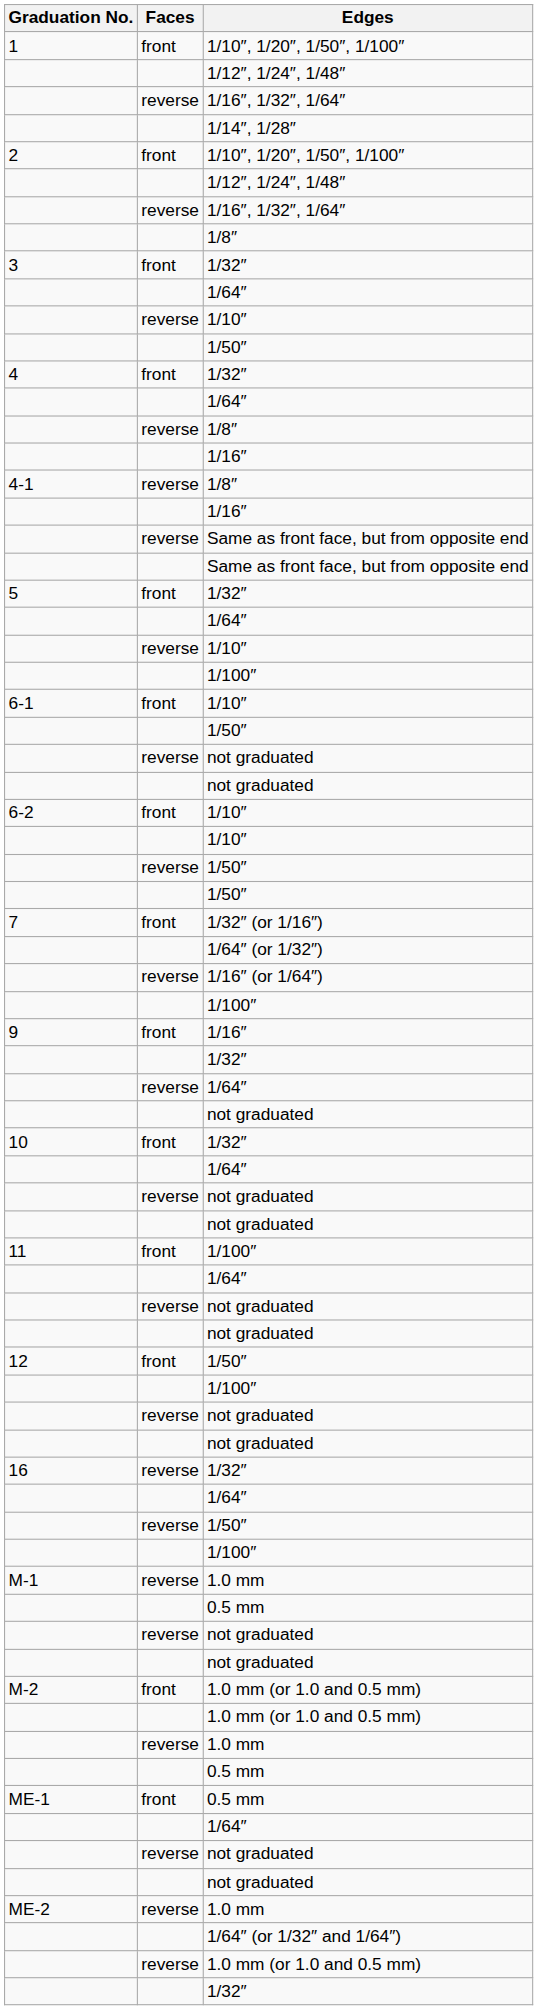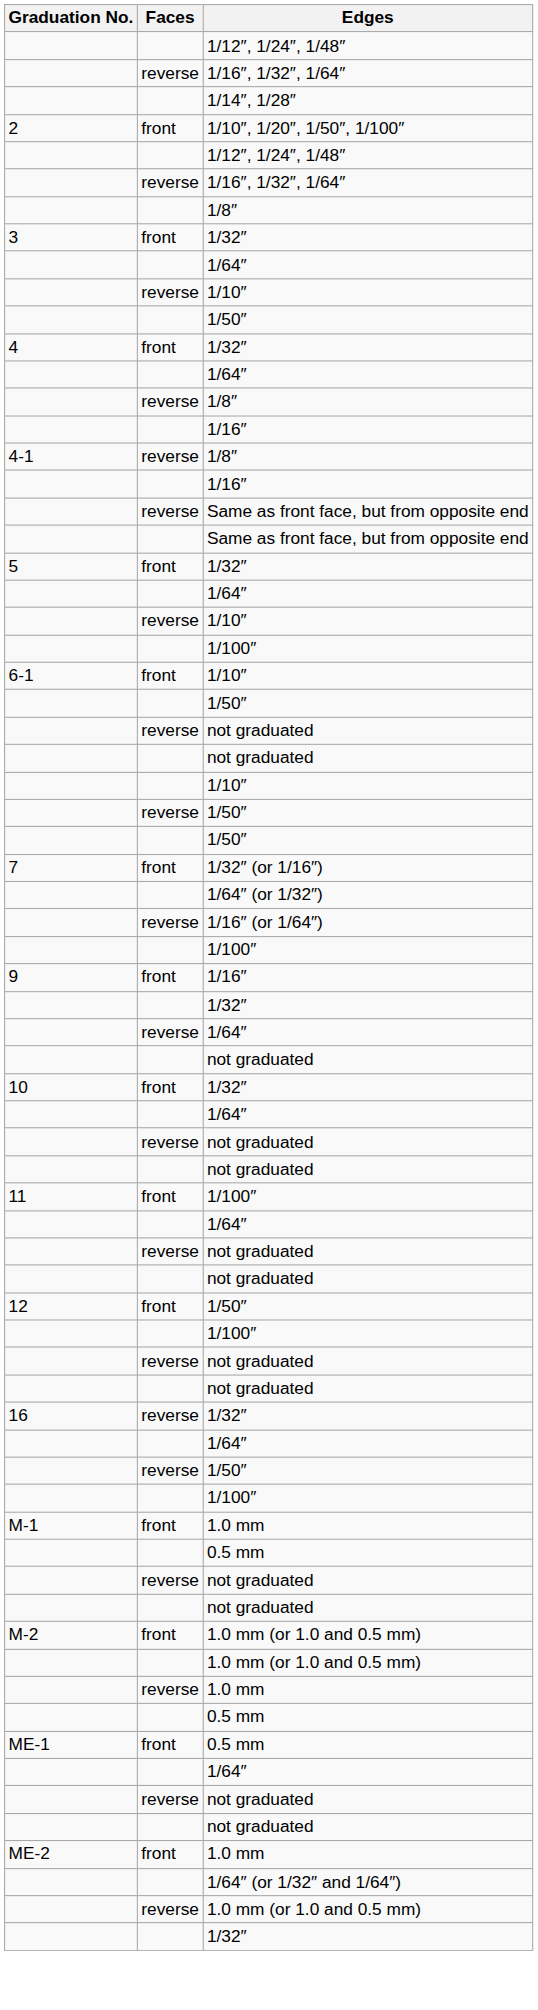 <table class="wikitable">
 <tr>
 <th>Graduation No.</th>
 <th>Faces</th>
 <th>Edges</th>
-</tr>
-<tr>
-<td>1</td>
-<td>front</td>
-<td>1/10″, 1/20″, 1/50″, 1/100″</td>
 </tr>
 <tr>
 <td></td>
 <td></td>
 <td>1/12″, 1/24″, 1/48″</td>
 </tr>
 <tr>
 <td></td>
 <td>reverse</td>
 <td>1/16″, 1/32″, 1/64″</td>
 </tr>
 <tr>
 <td></td>
 <td></td>
 <td>1/14″, 1/28″</td>
 </tr>
 <tr>
 <td>2</td>
 <td>front</td>
 <td>1/10″, 1/20″, 1/50″, 1/100″</td>
 </tr>
 <tr>
 <td></td>
 <td></td>
 <td>1/12″, 1/24″, 1/48″</td>
 </tr>
 <tr>
 <td></td>
 <td>reverse</td>
 <td>1/16″, 1/32″, 1/64″</td>
 </tr>
 <tr>
 <td></td>
 <td></td>
 <td>1/8″</td>
 </tr>
 <tr>
 <td>3</td>
 <td>front</td>
 <td>1/32″</td>
 </tr>
 <tr>
 <td></td>
 <td></td>
 <td>1/64″</td>
 </tr>
 <tr>
 <td></td>
 <td>reverse</td>
 <td>1/10″</td>
 </tr>
 <tr>
 <td></td>
 <td></td>
 <td>1/50″</td>
 </tr>
 <tr>
 <td>4</td>
 <td>front</td>
 <td>1/32″</td>
 </tr>
 <tr>
 <td></td>
 <td></td>
 <td>1/64″</td>
 </tr>
 <tr>
 <td></td>
 <td>reverse</td>
 <td>1/8″</td>
 </tr>
 <tr>
 <td></td>
 <td></td>
 <td>1/16″</td>
 </tr>
 <tr>
 <td>4-1</td>
 <td>reverse</td>
 <td>1/8″</td>
 </tr>
 <tr>
 <td></td>
 <td></td>
 <td>1/16″</td>
 </tr>
 <tr>
 <td></td>
 <td>reverse</td>
 <td>Same as front face, but from opposite end</td>
 </tr>
 <tr>
 <td></td>
 <td></td>
 <td>Same as front face, but from opposite end</td>
 </tr>
 <tr>
 <td>5</td>
 <td>front</td>
 <td>1/32″</td>
 </tr>
 <tr>
 <td></td>
 <td></td>
 <td>1/64″</td>
 </tr>
 <tr>
 <td></td>
 <td>reverse</td>
 <td>1/10″</td>
 </tr>
 <tr>
 <td></td>
 <td></td>
 <td>1/100″</td>
 </tr>
 <tr>
 <td>6-1</td>
 <td>front</td>
 <td>1/10″</td>
 </tr>
 <tr>
 <td></td>
 <td></td>
 <td>1/50″</td>
 </tr>
 <tr>
 <td></td>
 <td>reverse</td>
 <td>not graduated</td>
 </tr>
 <tr>
 <td></td>
 <td></td>
 <td>not graduated</td>
-</tr>
-<tr>
-<td>6-2</td>
-<td>front</td>
-<td>1/10″</td>
 </tr>
 <tr>
 <td></td>
 <td></td>
 <td>1/10″</td>
 </tr>
 <tr>
 <td></td>
 <td>reverse</td>
 <td>1/50″</td>
 </tr>
 <tr>
 <td></td>
 <td></td>
 <td>1/50″</td>
 </tr>
 <tr>
 <td>7</td>
 <td>front</td>
 <td>1/32″ (or 1/16″)</td>
 </tr>
 <tr>
 <td></td>
 <td></td>
 <td>1/64″ (or 1/32″)</td>
 </tr>
 <tr>
 <td></td>
 <td>reverse</td>
 <td>1/16″ (or 1/64″)</td>
 </tr>
 <tr>
 <td></td>
 <td></td>
 <td>1/100″</td>
 </tr>
 <tr>
 <td>9</td>
 <td>front</td>
 <td>1/16″</td>
 </tr>
 <tr>
 <td></td>
 <td></td>
 <td>1/32″</td>
 </tr>
 <tr>
 <td></td>
 <td>reverse</td>
 <td>1/64″</td>
 </tr>
 <tr>
 <td></td>
 <td></td>
 <td>not graduated</td>
 </tr>
 <tr>
 <td>10</td>
 <td>front</td>
 <td>1/32″</td>
 </tr>
 <tr>
 <td></td>
 <td></td>
 <td>1/64″</td>
 </tr>
 <tr>
 <td></td>
 <td>reverse</td>
 <td>not graduated</td>
 </tr>
 <tr>
 <td></td>
 <td></td>
 <td>not graduated</td>
 </tr>
 <tr>
 <td>11</td>
 <td>front</td>
 <td>1/100″</td>
 </tr>
 <tr>
 <td></td>
 <td></td>
 <td>1/64″</td>
 </tr>
 <tr>
 <td></td>
 <td>reverse</td>
 <td>not graduated</td>
 </tr>
 <tr>
 <td></td>
 <td></td>
 <td>not graduated</td>
 </tr>
 <tr>
 <td>12</td>
 <td>front</td>
 <td>1/50″</td>
 </tr>
 <tr>
 <td></td>
 <td></td>
 <td>1/100″</td>
 </tr>
 <tr>
 <td></td>
 <td>reverse</td>
 <td>not graduated</td>
 </tr>
 <tr>
 <td></td>
 <td></td>
 <td>not graduated</td>
 </tr>
 <tr>
 <td>16</td>
 <td>reverse</td>
 <td>1/32″</td>
 </tr>
 <tr>
 <td></td>
 <td></td>
 <td>1/64″</td>
 </tr>
 <tr>
 <td></td>
 <td>reverse</td>
 <td>1/50″</td>
 </tr>
 <tr>
 <td></td>
 <td></td>
 <td>1/100″</td>
 </tr>
 <tr>
 <td>M-1</td>
-<td>reverse</td>
+<td>front</td>
 <td>1.0 mm</td>
 </tr>
 <tr>
 <td></td>
 <td></td>
 <td>0.5 mm</td>
 </tr>
 <tr>
 <td></td>
 <td>reverse</td>
 <td>not graduated</td>
 </tr>
 <tr>
 <td></td>
 <td></td>
 <td>not graduated</td>
 </tr>
 <tr>
 <td>M-2</td>
 <td>front</td>
 <td>1.0 mm (or 1.0 and 0.5 mm)</td>
 </tr>
 <tr>
 <td></td>
 <td></td>
 <td>1.0 mm (or 1.0 and 0.5 mm)</td>
 </tr>
 <tr>
 <td></td>
 <td>reverse</td>
 <td>1.0 mm</td>
 </tr>
 <tr>
 <td></td>
 <td></td>
 <td>0.5 mm</td>
 </tr>
 <tr>
 <td>ME-1</td>
 <td>front</td>
 <td>0.5 mm</td>
 </tr>
 <tr>
 <td></td>
 <td></td>
 <td>1/64″</td>
 </tr>
 <tr>
 <td></td>
 <td>reverse</td>
 <td>not graduated</td>
 </tr>
 <tr>
 <td></td>
 <td></td>
 <td>not graduated</td>
 </tr>
 <tr>
 <td>ME-2</td>
-<td>reverse</td>
+<td>front</td>
 <td>1.0 mm</td>
 </tr>
 <tr>
 <td></td>
 <td></td>
 <td>1/64″ (or 1/32″ and 1/64″)</td>
 </tr>
 <tr>
 <td></td>
 <td>reverse</td>
 <td>1.0 mm (or 1.0 and 0.5 mm)</td>
 </tr>
 <tr>
 <td></td>
 <td></td>
 <td>1/32″</td>
 </tr>
 </table>
